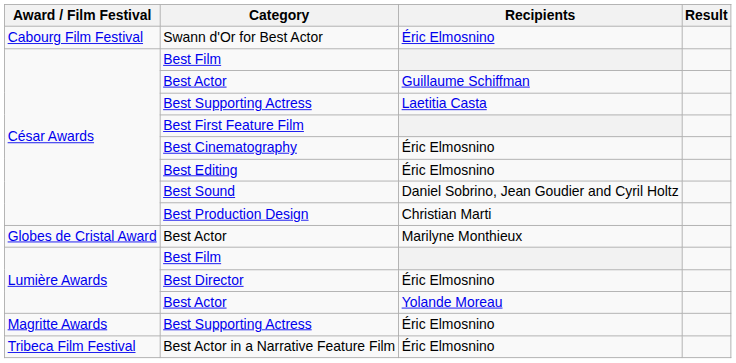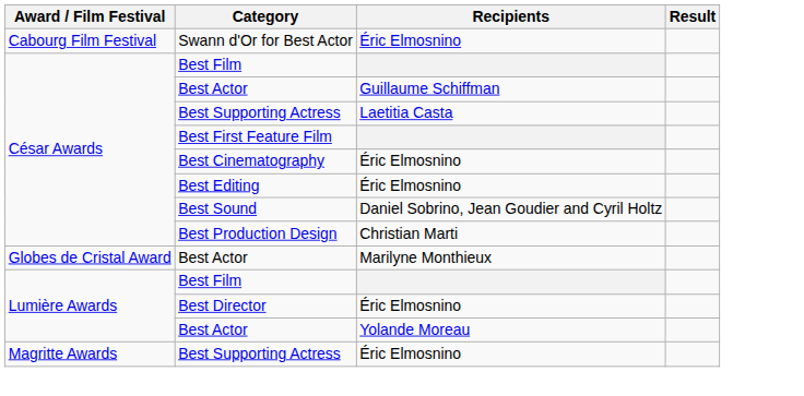 <table class="wikitable plainrowheaders sortable">
 <tr>
 <th scope="col">Award / Film Festival</th>
 <th scope="col">Category</th>
 <th scope="col">Recipients</th>
 <th scope="col">Result</th>
 </tr>
 <tr>
 <td><a href='#'>Cabourg Film Festival</a></td>
 <td>Swann d'Or for Best Actor</td>
 <td><a href='#'>Éric Elmosnino</a></td>
 <td></td>
 </tr>
 <tr>
 <td rowspan=8><a href='#'>César Awards</a></td>
 <td><a href='#'>Best Film</a></td>
 <th></th>
 <td></td>
 </tr>
 <tr>
 <td><a href='#'>Best Actor</a></td>
 <td><a href='#'>Guillaume Schiffman</a></td>
 <td></td>
 </tr>
 <tr>
 <td><a href='#'>Best Supporting Actress</a></td>
 <td><a href='#'>Laetitia Casta</a></td>
 <td></td>
 </tr>
 <tr>
 <td><a href='#'>Best First Feature Film</a></td>
 <th></th>
 <td></td>
 </tr>
 <tr>
 <td><a href='#'>Best Cinematography</a></td>
 <td>Éric Elmosnino</td>
 <td></td>
 </tr>
 <tr>
 <td><a href='#'>Best Editing</a></td>
 <td>Éric Elmosnino</td>
 <td></td>
 </tr>
 <tr>
 <td><a href='#'>Best Sound</a></td>
 <td>Daniel Sobrino, Jean Goudier and Cyril Holtz</td>
 <td></td>
 </tr>
 <tr>
 <td><a href='#'>Best Production Design</a></td>
 <td>Christian Marti</td>
 <td></td>
 </tr>
 <tr>
 <td><a href='#'>Globes de Cristal Award</a></td>
 <td>Best Actor</td>
 <td>Marilyne Monthieux</td>
 <td></td>
 </tr>
 <tr>
 <td rowspan=3><a href='#'>Lumière Awards</a></td>
 <td><a href='#'>Best Film</a></td>
 <th></th>
 <td></td>
 </tr>
 <tr>
 <td><a href='#'>Best Director</a></td>
 <td>Éric Elmosnino</td>
 <td></td>
 </tr>
 <tr>
 <td><a href='#'>Best Actor</a></td>
 <td><a href='#'>Yolande Moreau</a></td>
 <td></td>
 </tr>
 <tr>
 <td><a href='#'>Magritte Awards</a></td>
 <td><a href='#'>Best Supporting Actress</a></td>
 <td>Éric Elmosnino</td>
 <td></td>
 </tr>
-<tr>
-<td><a href='#'>Tribeca Film Festival</a></td>
-<td>Best Actor in a Narrative Feature Film</td>
-<td>Éric Elmosnino</td>
-<td></td>
-</tr>
 </table>
